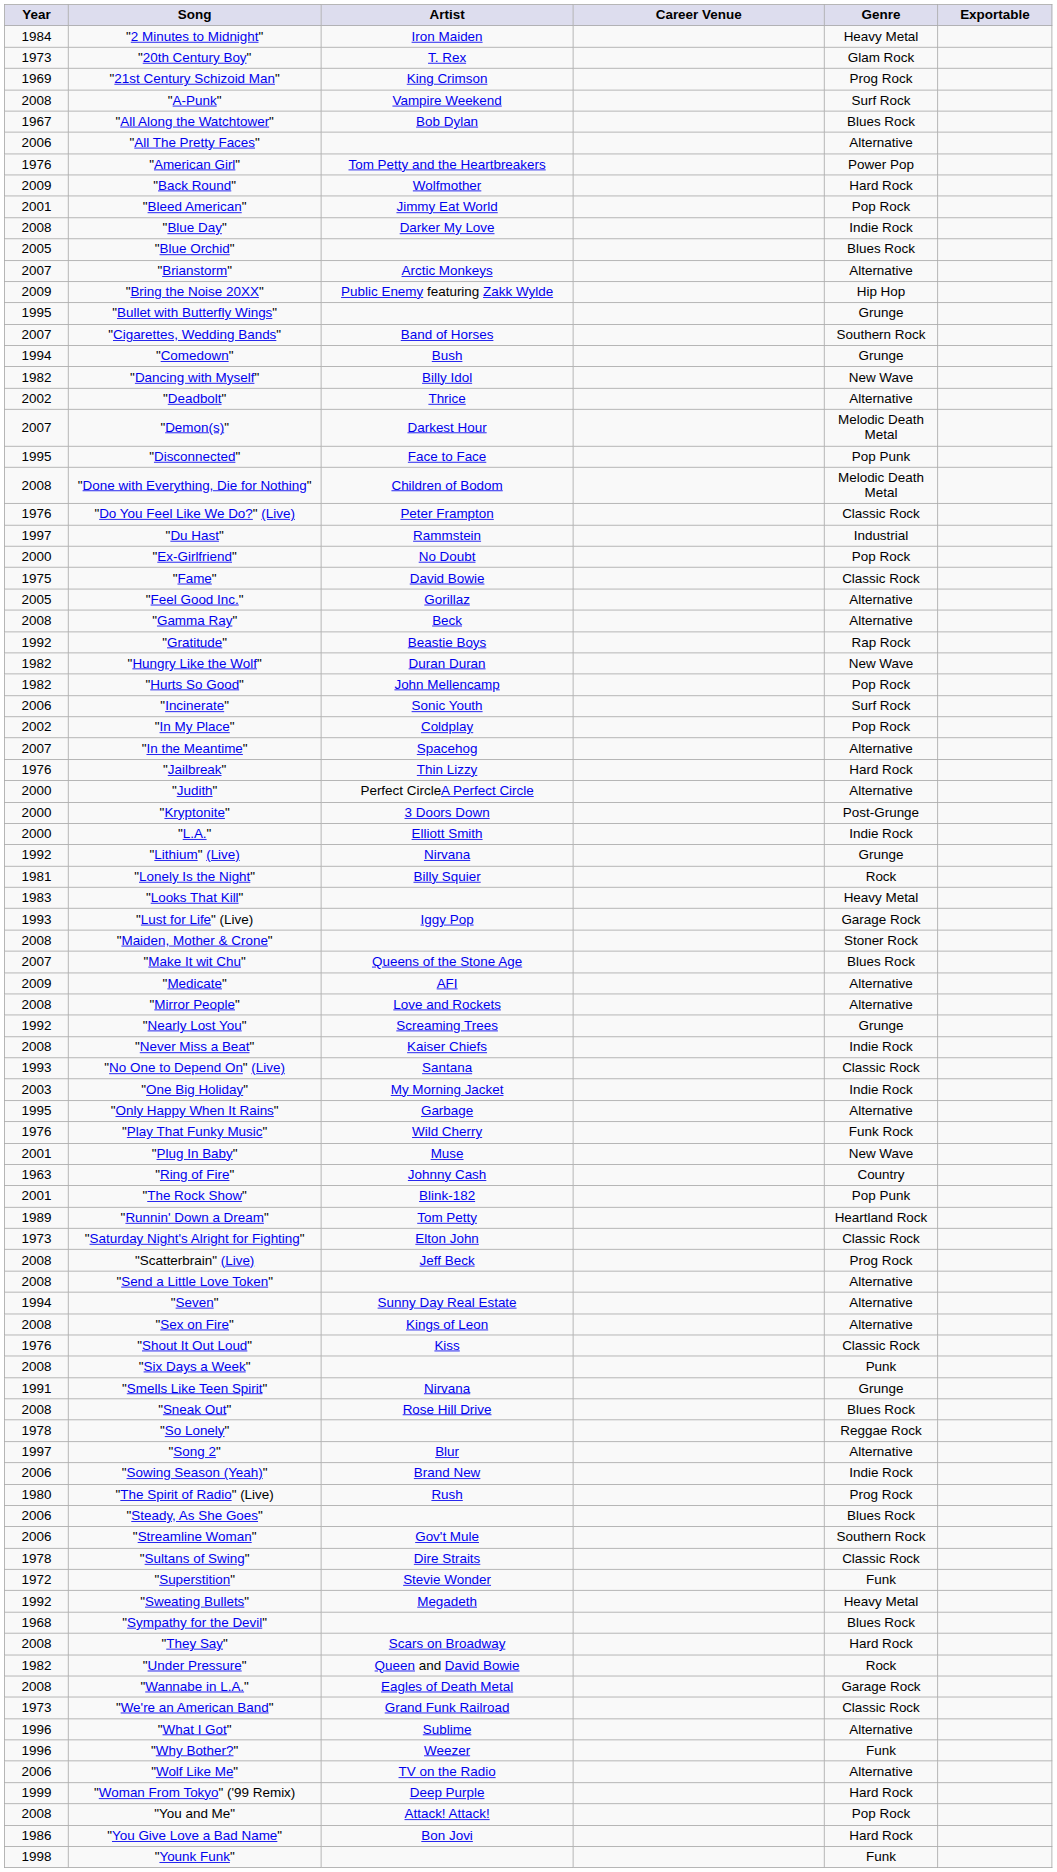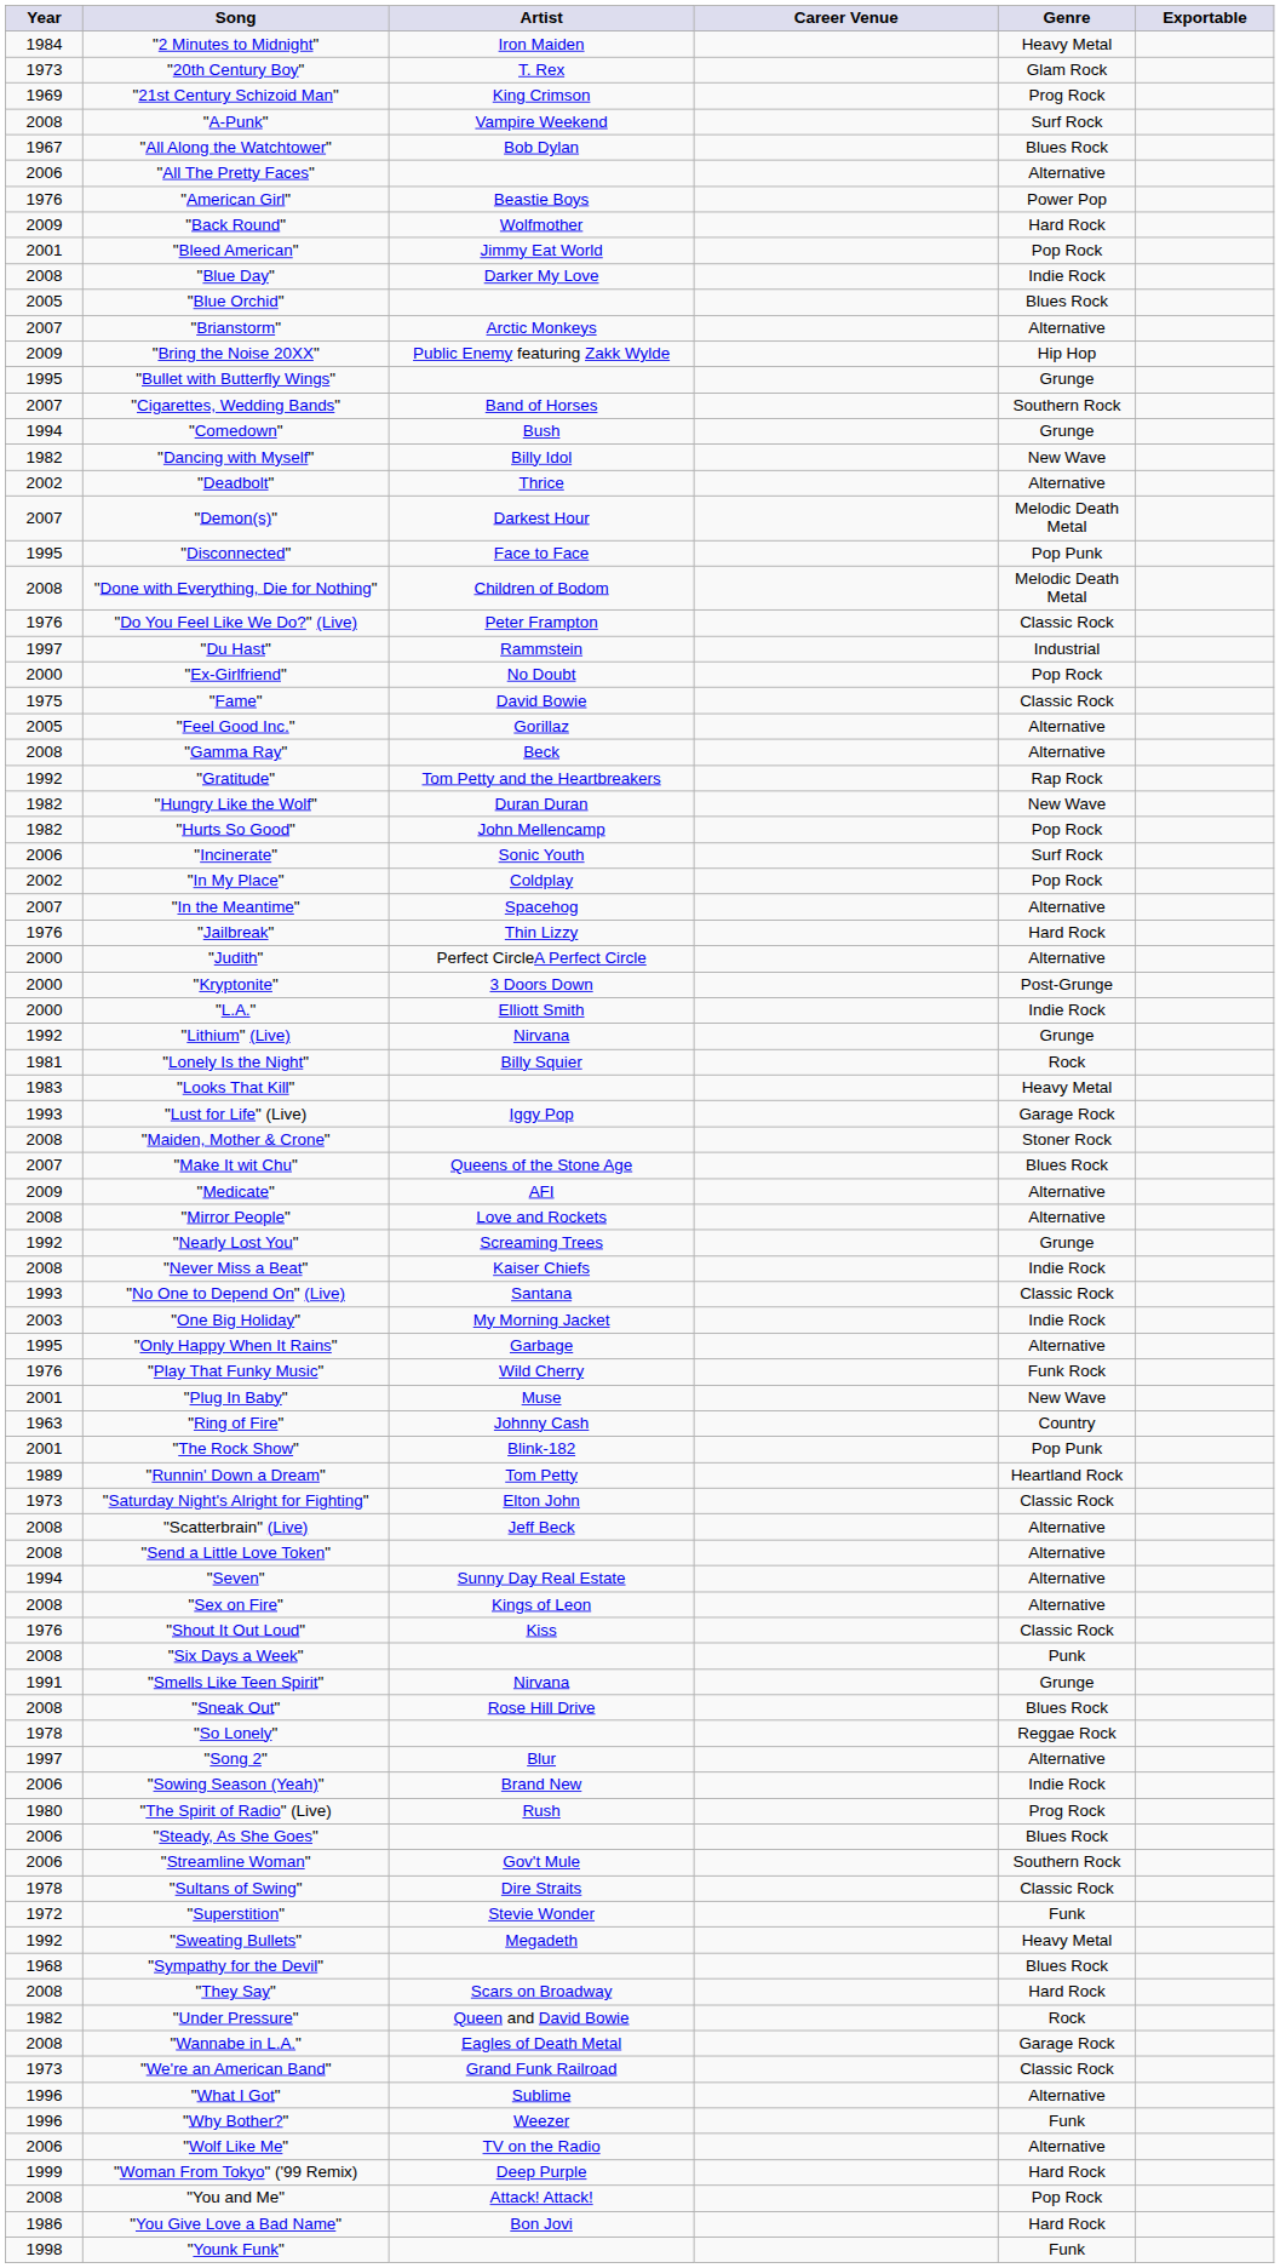 <table class="wikitable sortable" style="text-align: center">
 <tr>
 <th style="background:#ddddee;" width=70>Year</th>
 <th style="background:#ddddee;" width=300>Song</th>
 <th style="background:#ddddee;" width = 300>Artist</th>
 <th style="background:#ddddee;" width = 300>Career Venue</th>
 <th ! style="background:#ddddee;" width=130>Genre</th>
 <th style="background:#ddddee;" width=130>Exportable</th>
 </tr>
 <tr>
 <td>1984</td>
 <td>"<a href='#'>2 Minutes to Midnight</a>"</td>
 <td><a href='#'>Iron Maiden</a></td>
 <td></td>
 <td>Heavy Metal</td>
 <td></td>
 </tr>
 <tr>
 <td>1973</td>
 <td>"<a href='#'>20th Century Boy</a>"</td>
 <td><a href='#'>T. Rex</a></td>
 <td></td>
 <td>Glam Rock</td>
 <td></td>
 </tr>
 <tr>
 <td>1969</td>
 <td>"<a href='#'>21st Century Schizoid Man</a>"</td>
 <td><a href='#'>King Crimson</a></td>
 <td></td>
 <td>Prog Rock</td>
 <td></td>
 </tr>
 <tr>
 <td>2008</td>
 <td>"<a href='#'>A-Punk</a>"</td>
 <td><a href='#'>Vampire Weekend</a></td>
 <td></td>
 <td>Surf Rock</td>
 <td></td>
 </tr>
 <tr>
 <td>1967</td>
 <td>"<a href='#'>All Along the Watchtower</a>"</td>
 <td><a href='#'>Bob Dylan</a></td>
 <td></td>
 <td>Blues Rock</td>
 <td></td>
 </tr>
 <tr>
 <td>2006</td>
 <td>"<a href='#'>All The Pretty Faces</a>"</td>
 <td></td>
 <td></td>
 <td>Alternative</td>
 <td></td>
 </tr>
 <tr>
 <td>1976</td>
 <td>"<a href='#'>American Girl</a>"</td>
-<td><a href='#'>Tom Petty and the Heartbreakers</a></td>
+<td><a href='#'>Beastie Boys</a></td>
 <td></td>
 <td>Power Pop</td>
 <td></td>
 </tr>
 <tr>
 <td>2009</td>
 <td>"<a href='#'>Back Round</a>"</td>
 <td><a href='#'>Wolfmother</a></td>
 <td></td>
 <td>Hard Rock</td>
 <td></td>
 </tr>
 <tr>
 <td>2001</td>
 <td>"<a href='#'>Bleed American</a>"</td>
 <td><a href='#'>Jimmy Eat World</a></td>
 <td></td>
 <td>Pop Rock</td>
 <td></td>
 </tr>
 <tr>
 <td>2008</td>
 <td>"<a href='#'>Blue Day</a>"</td>
 <td><a href='#'>Darker My Love</a></td>
 <td></td>
 <td>Indie Rock</td>
 <td></td>
 </tr>
 <tr>
 <td>2005</td>
 <td>"<a href='#'>Blue Orchid</a>"</td>
 <td></td>
 <td></td>
 <td>Blues Rock</td>
 <td></td>
 </tr>
 <tr>
 <td>2007</td>
 <td>"<a href='#'>Brianstorm</a>"</td>
 <td><a href='#'>Arctic Monkeys</a></td>
 <td></td>
 <td>Alternative</td>
 <td></td>
 </tr>
 <tr>
 <td>2009</td>
 <td>"<a href='#'>Bring the Noise 20XX</a>"</td>
 <td><a href='#'>Public Enemy</a> featuring <a href='#'>Zakk Wylde</a></td>
 <td></td>
 <td>Hip Hop</td>
 <td></td>
 </tr>
 <tr>
 <td>1995</td>
 <td>"<a href='#'>Bullet with Butterfly Wings</a>"</td>
 <td></td>
 <td></td>
 <td>Grunge</td>
 <td></td>
 </tr>
 <tr>
 <td>2007</td>
 <td>"<a href='#'>Cigarettes, Wedding Bands</a>"</td>
 <td><a href='#'>Band of Horses</a></td>
 <td></td>
 <td>Southern Rock</td>
 <td></td>
 </tr>
 <tr>
 <td>1994</td>
 <td>"<a href='#'>Comedown</a>"</td>
 <td><a href='#'>Bush</a></td>
 <td></td>
 <td>Grunge</td>
 <td></td>
 </tr>
 <tr>
 <td>1982</td>
 <td>"<a href='#'>Dancing with Myself</a>"</td>
 <td><a href='#'>Billy Idol</a></td>
 <td></td>
 <td>New Wave</td>
 <td></td>
 </tr>
 <tr>
 <td>2002</td>
 <td>"<a href='#'>Deadbolt</a>"</td>
 <td><a href='#'>Thrice</a></td>
 <td></td>
 <td>Alternative</td>
 <td></td>
 </tr>
 <tr>
 <td>2007</td>
 <td>"<a href='#'>Demon(s)</a>"</td>
 <td><a href='#'>Darkest Hour</a></td>
 <td></td>
 <td>Melodic Death Metal</td>
 <td></td>
 </tr>
 <tr>
 <td>1995</td>
 <td>"<a href='#'>Disconnected</a>"</td>
 <td><a href='#'>Face to Face</a></td>
 <td></td>
 <td>Pop Punk</td>
 <td></td>
 </tr>
 <tr>
 <td>2008</td>
 <td>"<a href='#'>Done with Everything, Die for Nothing</a>"</td>
 <td><a href='#'>Children of Bodom</a></td>
 <td></td>
 <td>Melodic Death Metal</td>
 <td></td>
 </tr>
 <tr>
 <td>1976</td>
 <td>"<a href='#'>Do You Feel Like We Do?</a>" <a href='#'>(Live)</a></td>
 <td><a href='#'>Peter Frampton</a></td>
 <td></td>
 <td>Classic Rock</td>
 <td></td>
 </tr>
 <tr>
 <td>1997</td>
 <td>"<a href='#'>Du Hast</a>"</td>
 <td><a href='#'>Rammstein</a></td>
 <td></td>
 <td>Industrial</td>
 <td></td>
 </tr>
 <tr>
 <td>2000</td>
 <td>"<a href='#'>Ex-Girlfriend</a>"</td>
 <td><a href='#'>No Doubt</a></td>
 <td></td>
 <td>Pop Rock</td>
 <td></td>
 </tr>
 <tr>
 <td>1975</td>
 <td>"<a href='#'>Fame</a>"</td>
 <td><a href='#'>David Bowie</a></td>
 <td></td>
 <td>Classic Rock</td>
 <td></td>
 </tr>
 <tr>
 <td>2005</td>
 <td>"<a href='#'>Feel Good Inc.</a>"</td>
 <td><a href='#'>Gorillaz</a></td>
 <td></td>
 <td>Alternative</td>
 <td></td>
 </tr>
 <tr>
 <td>2008</td>
 <td>"<a href='#'>Gamma Ray</a>"</td>
 <td><a href='#'>Beck</a></td>
 <td></td>
 <td>Alternative</td>
 <td></td>
 </tr>
 <tr>
 <td>1992</td>
 <td>"<a href='#'>Gratitude</a>"</td>
-<td><a href='#'>Beastie Boys</a></td>
+<td><a href='#'>Tom Petty and the Heartbreakers</a></td>
 <td></td>
 <td>Rap Rock</td>
 <td></td>
 </tr>
 <tr>
 <td>1982</td>
 <td>"<a href='#'>Hungry Like the Wolf</a>"</td>
 <td><a href='#'>Duran Duran</a></td>
 <td></td>
 <td>New Wave</td>
 <td></td>
 </tr>
 <tr>
 <td>1982</td>
 <td>"<a href='#'>Hurts So Good</a>"</td>
 <td><a href='#'>John Mellencamp</a></td>
 <td></td>
 <td>Pop Rock</td>
 <td></td>
 </tr>
 <tr>
 <td>2006</td>
 <td>"<a href='#'>Incinerate</a>"</td>
 <td><a href='#'>Sonic Youth</a></td>
 <td></td>
 <td>Surf Rock</td>
 <td></td>
 </tr>
 <tr>
 <td>2002</td>
 <td>"<a href='#'>In My Place</a>"</td>
 <td><a href='#'>Coldplay</a></td>
 <td></td>
 <td>Pop Rock</td>
 <td></td>
 </tr>
 <tr>
 <td>2007</td>
 <td>"<a href='#'>In the Meantime</a>"</td>
 <td><a href='#'>Spacehog</a></td>
 <td></td>
 <td>Alternative</td>
 <td></td>
 </tr>
 <tr>
 <td>1976</td>
 <td>"<a href='#'>Jailbreak</a>"</td>
 <td><a href='#'>Thin Lizzy</a></td>
 <td></td>
 <td>Hard Rock</td>
 <td></td>
 </tr>
 <tr>
 <td>2000</td>
 <td>"<a href='#'>Judith</a>"</td>
 <td><span>Perfect Circle</span><a href='#'>A Perfect Circle</a></td>
 <td></td>
 <td>Alternative</td>
 <td></td>
 </tr>
 <tr>
 <td>2000</td>
 <td>"<a href='#'>Kryptonite</a>"</td>
 <td><a href='#'>3 Doors Down</a></td>
 <td></td>
 <td>Post-Grunge</td>
 <td></td>
 </tr>
 <tr>
 <td>2000</td>
 <td>"<a href='#'>L.A.</a>"</td>
 <td><a href='#'>Elliott Smith</a></td>
 <td></td>
 <td>Indie Rock</td>
 <td></td>
 </tr>
 <tr>
 <td>1992</td>
 <td>"<a href='#'>Lithium</a>" <a href='#'>(Live)</a></td>
 <td><a href='#'>Nirvana</a></td>
 <td></td>
 <td>Grunge</td>
 <td></td>
 </tr>
 <tr>
 <td>1981</td>
 <td>"<a href='#'>Lonely Is the Night</a>"</td>
 <td><a href='#'>Billy Squier</a></td>
 <td></td>
 <td>Rock</td>
 <td></td>
 </tr>
 <tr>
 <td>1983</td>
 <td>"<a href='#'>Looks That Kill</a>"</td>
 <td></td>
 <td></td>
 <td>Heavy Metal</td>
 <td></td>
 </tr>
 <tr>
 <td>1993</td>
 <td>"<a href='#'>Lust for Life</a>" (Live)</td>
 <td><a href='#'>Iggy Pop</a></td>
 <td></td>
 <td>Garage Rock</td>
 <td></td>
 </tr>
 <tr>
 <td>2008</td>
 <td>"<a href='#'>Maiden, Mother & Crone</a>"</td>
 <td></td>
 <td></td>
 <td>Stoner Rock</td>
 <td></td>
 </tr>
 <tr>
 <td>2007</td>
 <td>"<a href='#'>Make It wit Chu</a>"</td>
 <td><a href='#'>Queens of the Stone Age</a></td>
 <td></td>
 <td>Blues Rock</td>
 <td></td>
 </tr>
 <tr>
 <td>2009</td>
 <td>"<a href='#'>Medicate</a>"</td>
 <td><a href='#'>AFI</a></td>
 <td></td>
 <td>Alternative</td>
 <td></td>
 </tr>
 <tr>
 <td>2008</td>
 <td>"<a href='#'>Mirror People</a>"</td>
 <td><a href='#'>Love and Rockets</a></td>
 <td></td>
 <td>Alternative</td>
 <td></td>
 </tr>
 <tr>
 <td>1992</td>
 <td>"<a href='#'>Nearly Lost You</a>"</td>
 <td><a href='#'>Screaming Trees</a></td>
 <td></td>
 <td>Grunge</td>
 <td></td>
 </tr>
 <tr>
 <td>2008</td>
 <td>"<a href='#'>Never Miss a Beat</a>"</td>
 <td><a href='#'>Kaiser Chiefs</a></td>
 <td></td>
 <td>Indie Rock</td>
 <td></td>
 </tr>
 <tr>
 <td>1993</td>
 <td>"<a href='#'>No One to Depend On</a>" <a href='#'>(Live)</a></td>
 <td><a href='#'>Santana</a></td>
 <td></td>
 <td>Classic Rock</td>
 <td></td>
 </tr>
 <tr>
 <td>2003</td>
 <td>"<a href='#'>One Big Holiday</a>"</td>
 <td><a href='#'>My Morning Jacket</a></td>
 <td></td>
 <td>Indie Rock</td>
 <td></td>
 </tr>
 <tr>
 <td>1995</td>
 <td>"<a href='#'>Only Happy When It Rains</a>"</td>
 <td><a href='#'>Garbage</a></td>
 <td></td>
 <td>Alternative</td>
 <td></td>
 </tr>
 <tr>
 <td>1976</td>
 <td>"<a href='#'>Play That Funky Music</a>"</td>
 <td><a href='#'>Wild Cherry</a></td>
 <td></td>
 <td>Funk Rock</td>
 <td></td>
 </tr>
 <tr>
 <td>2001</td>
 <td>"<a href='#'>Plug In Baby</a>"</td>
 <td><a href='#'>Muse</a></td>
 <td></td>
 <td>New Wave</td>
 <td></td>
 </tr>
 <tr>
 <td>1963</td>
 <td>"<a href='#'>Ring of Fire</a>"</td>
 <td><a href='#'>Johnny Cash</a></td>
 <td></td>
 <td>Country</td>
 <td></td>
 </tr>
 <tr>
 <td>2001</td>
 <td>"<a href='#'>The Rock Show</a>"</td>
 <td><a href='#'>Blink-182</a></td>
 <td></td>
 <td>Pop Punk</td>
 <td></td>
 </tr>
 <tr>
 <td>1989</td>
 <td>"<a href='#'>Runnin' Down a Dream</a>"</td>
 <td><a href='#'>Tom Petty</a></td>
 <td></td>
 <td>Heartland Rock</td>
 <td></td>
 </tr>
 <tr>
 <td>1973</td>
 <td>"<a href='#'>Saturday Night's Alright for Fighting</a>"</td>
 <td><a href='#'>Elton John</a></td>
 <td></td>
 <td>Classic Rock</td>
 <td></td>
 </tr>
 <tr>
 <td>2008</td>
 <td>"Scatterbrain" <a href='#'>(Live)</a></td>
 <td><a href='#'>Jeff Beck</a></td>
 <td></td>
-<td>Prog Rock</td>
+<td>Alternative</td>
 <td></td>
 </tr>
 <tr>
 <td>2008</td>
 <td>"<a href='#'>Send a Little Love Token</a>"</td>
 <td></td>
 <td></td>
 <td>Alternative</td>
 <td></td>
 </tr>
 <tr>
 <td>1994</td>
 <td>"<a href='#'>Seven</a>"</td>
 <td><a href='#'>Sunny Day Real Estate</a></td>
 <td></td>
 <td>Alternative</td>
 <td></td>
 </tr>
 <tr>
 <td>2008</td>
 <td>"<a href='#'>Sex on Fire</a>"</td>
 <td><a href='#'>Kings of Leon</a></td>
 <td></td>
 <td>Alternative</td>
 <td></td>
 </tr>
 <tr>
 <td>1976</td>
 <td>"<a href='#'>Shout It Out Loud</a>"</td>
 <td><a href='#'>Kiss</a></td>
 <td></td>
 <td>Classic Rock</td>
 <td></td>
 </tr>
 <tr>
 <td>2008</td>
 <td>"<a href='#'>Six Days a Week</a>"</td>
 <td></td>
 <td></td>
 <td>Punk</td>
 <td></td>
 </tr>
 <tr>
 <td>1991</td>
 <td>"<a href='#'>Smells Like Teen Spirit</a>"</td>
 <td><a href='#'>Nirvana</a></td>
 <td></td>
 <td>Grunge</td>
 <td></td>
 </tr>
 <tr>
 <td>2008</td>
 <td>"<a href='#'>Sneak Out</a>"</td>
 <td><a href='#'>Rose Hill Drive</a></td>
 <td></td>
 <td>Blues Rock</td>
 <td></td>
 </tr>
 <tr>
 <td>1978</td>
 <td>"<a href='#'>So Lonely</a>"</td>
 <td></td>
 <td></td>
 <td>Reggae Rock</td>
 <td></td>
 </tr>
 <tr>
 <td>1997</td>
 <td>"<a href='#'>Song 2</a>"</td>
 <td><a href='#'>Blur</a></td>
 <td></td>
 <td>Alternative</td>
 <td></td>
 </tr>
 <tr>
 <td>2006</td>
 <td>"<a href='#'>Sowing Season (Yeah)</a>"</td>
 <td><a href='#'>Brand New</a></td>
 <td></td>
 <td>Indie Rock</td>
 <td></td>
 </tr>
 <tr>
 <td>1980</td>
 <td>"<a href='#'>The Spirit of Radio</a>" (Live)</td>
 <td><a href='#'>Rush</a></td>
 <td></td>
 <td>Prog Rock</td>
 <td></td>
 </tr>
 <tr>
 <td>2006</td>
 <td>"<a href='#'>Steady, As She Goes</a>"</td>
 <td></td>
 <td></td>
 <td>Blues Rock</td>
 <td></td>
 </tr>
 <tr>
 <td>2006</td>
 <td>"<a href='#'>Streamline Woman</a>"</td>
 <td><a href='#'>Gov't Mule</a></td>
 <td></td>
 <td>Southern Rock</td>
 <td></td>
 </tr>
 <tr>
 <td>1978</td>
 <td>"<a href='#'>Sultans of Swing</a>"</td>
 <td><a href='#'>Dire Straits</a></td>
 <td></td>
 <td>Classic Rock</td>
 <td></td>
 </tr>
 <tr>
 <td>1972</td>
 <td>"<a href='#'>Superstition</a>"</td>
 <td><a href='#'>Stevie Wonder</a></td>
 <td></td>
 <td>Funk</td>
 <td></td>
 </tr>
 <tr>
 <td>1992</td>
 <td>"<a href='#'>Sweating Bullets</a>"</td>
 <td><a href='#'>Megadeth</a></td>
 <td></td>
 <td>Heavy Metal</td>
 <td></td>
 </tr>
 <tr>
 <td>1968</td>
 <td>"<a href='#'>Sympathy for the Devil</a>"</td>
 <td></td>
 <td></td>
 <td>Blues Rock</td>
 <td></td>
 </tr>
 <tr>
 <td>2008</td>
 <td>"<a href='#'>They Say</a>"</td>
 <td><a href='#'>Scars on Broadway</a></td>
 <td></td>
 <td>Hard Rock</td>
 <td></td>
 </tr>
 <tr>
 <td>1982</td>
 <td>"<a href='#'>Under Pressure</a>"</td>
 <td><a href='#'>Queen</a> and <a href='#'>David Bowie</a></td>
 <td></td>
 <td>Rock</td>
 <td></td>
 </tr>
 <tr>
 <td>2008</td>
 <td>"<a href='#'>Wannabe in L.A.</a>"</td>
 <td><a href='#'>Eagles of Death Metal</a></td>
 <td></td>
 <td>Garage Rock</td>
 <td></td>
 </tr>
 <tr>
 <td>1973</td>
 <td>"<a href='#'>We're an American Band</a>"</td>
 <td><a href='#'>Grand Funk Railroad</a></td>
 <td></td>
 <td>Classic Rock</td>
 <td></td>
 </tr>
 <tr>
 <td>1996</td>
 <td>"<a href='#'>What I Got</a>"</td>
 <td><a href='#'>Sublime</a></td>
 <td></td>
 <td>Alternative</td>
 <td></td>
 </tr>
 <tr>
 <td>1996</td>
 <td>"<a href='#'>Why Bother?</a>"</td>
 <td><a href='#'>Weezer</a></td>
 <td></td>
 <td>Funk</td>
 <td></td>
 </tr>
 <tr>
 <td>2006</td>
 <td>"<a href='#'>Wolf Like Me</a>"</td>
 <td><a href='#'>TV on the Radio</a></td>
 <td></td>
 <td>Alternative</td>
 <td></td>
 </tr>
 <tr>
 <td>1999</td>
 <td>"<a href='#'>Woman From Tokyo</a>" ('99 Remix)</td>
 <td><a href='#'>Deep Purple</a></td>
 <td></td>
 <td>Hard Rock</td>
 <td></td>
 </tr>
 <tr>
 <td>2008</td>
 <td>"You and Me"</td>
 <td><a href='#'>Attack! Attack!</a></td>
 <td></td>
 <td>Pop Rock</td>
 <td></td>
 </tr>
 <tr>
 <td>1986</td>
 <td>"<a href='#'>You Give Love a Bad Name</a>"</td>
 <td><a href='#'>Bon Jovi</a></td>
 <td></td>
 <td>Hard Rock</td>
 <td></td>
 </tr>
 <tr>
 <td>1998</td>
 <td>"<a href='#'>Younk Funk</a>"</td>
 <td></td>
 <td></td>
 <td>Funk</td>
 <td></td>
 </tr>
 </table>
